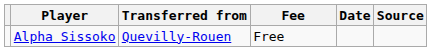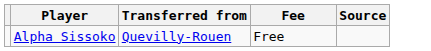 <table class="wikitable plainrowheaders sortable">
 <tr>
 <th></th>
 <th scope="col">Player</th>
 <th>Transferred from</th>
 <th style="width: 80px;">Fee</th>
-<th scope="col">Date</th>
 <th scope="col">Source</th>
 </tr>
 <tr>
 <td align="center"></td>
 <td> <a href='#'>Alpha Sissoko</a></td>
 <td> <a href='#'>Quevilly-Rouen</a></td>
 <td>Free</td>
 <td></td>
-<td></td>
 </tr>
 </table>
